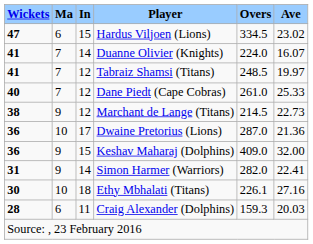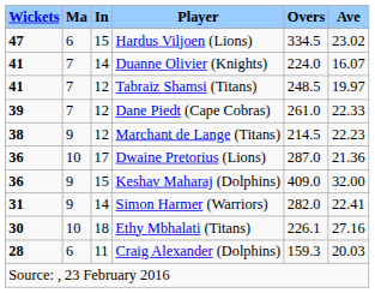 <table class="wikitable">
 <tr style="background:#9cf;">
 <th style="background:#9cf;" scope="col"><strong><a href='#'>Wickets</a></strong></th>
 <th style="background:#9cf;" scope="col"><strong>Ma</strong></th>
 <th style="background:#9cf;" scope="col"><strong>In</strong></th>
 <th style="background:#9cf;" scope="col"><strong>Player</strong></th>
 <th style="background:#9cf;" scope="col"><strong>Overs</strong></th>
 <th style="background:#9cf;" scope="col"><strong>Ave</strong></th>
 </tr>
 <tr>
 <td><strong>47</strong></td>
 <td>6</td>
 <td>15</td>
 <td> <a href='#'>Hardus Viljoen</a> (Lions)</td>
 <td>334.5</td>
 <td>23.02</td>
 </tr>
 <tr>
 <td><strong>41</strong></td>
 <td>7</td>
 <td>14</td>
 <td> <a href='#'>Duanne Olivier</a> (Knights)</td>
 <td>224.0</td>
 <td>16.07</td>
 </tr>
 <tr>
 <td><strong>41</strong></td>
 <td>7</td>
 <td>12</td>
 <td> <a href='#'>Tabraiz Shamsi</a> (Titans)</td>
 <td>248.5</td>
 <td>19.97</td>
 </tr>
 <tr>
-<td><strong>40</strong></td>
+<td><strong>39</strong></td>
 <td>7</td>
 <td>12</td>
 <td> <a href='#'>Dane Piedt</a> (Cape Cobras)</td>
 <td>261.0</td>
-<td>25.33</td>
+<td>22.33</td>
 </tr>
 <tr>
 <td><strong>38</strong></td>
 <td>9</td>
 <td>12</td>
 <td> <a href='#'>Marchant de Lange</a> (Titans)</td>
 <td>214.5</td>
-<td>22.73</td>
+<td>22.23</td>
 </tr>
 <tr>
 <td><strong>36</strong></td>
 <td>10</td>
 <td>17</td>
 <td> <a href='#'>Dwaine Pretorius</a> (Lions)</td>
 <td>287.0</td>
 <td>21.36</td>
 </tr>
 <tr>
 <td><strong>36</strong></td>
 <td>9</td>
 <td>15</td>
 <td> <a href='#'>Keshav Maharaj</a> (Dolphins)</td>
 <td>409.0</td>
 <td>32.00</td>
 </tr>
 <tr>
 <td><strong>31</strong></td>
 <td>9</td>
 <td>14</td>
 <td> <a href='#'>Simon Harmer</a> (Warriors)</td>
 <td>282.0</td>
 <td>22.41</td>
 </tr>
 <tr>
 <td><strong>30</strong></td>
 <td>10</td>
 <td>18</td>
 <td> <a href='#'>Ethy Mbhalati</a> (Titans)</td>
 <td>226.1</td>
 <td>27.16</td>
 </tr>
 <tr>
 <td><strong>28</strong></td>
 <td>6</td>
 <td>11</td>
 <td> <a href='#'>Craig Alexander</a> (Dolphins)</td>
 <td>159.3</td>
 <td>20.03</td>
 </tr>
 <tr>
 <td colspan=9>Source: , 23 February 2016</td>
 </tr>
 </table>
